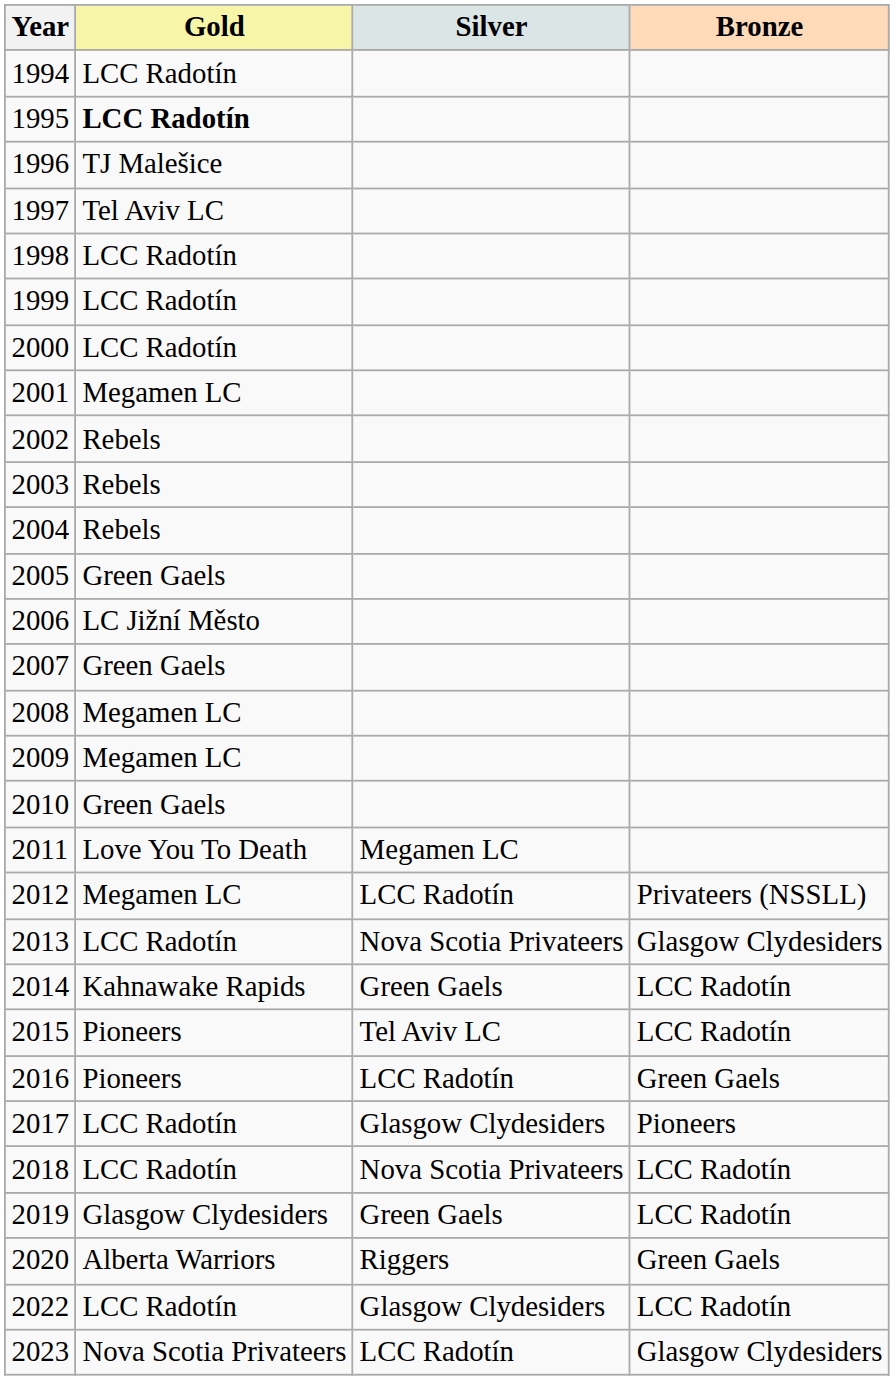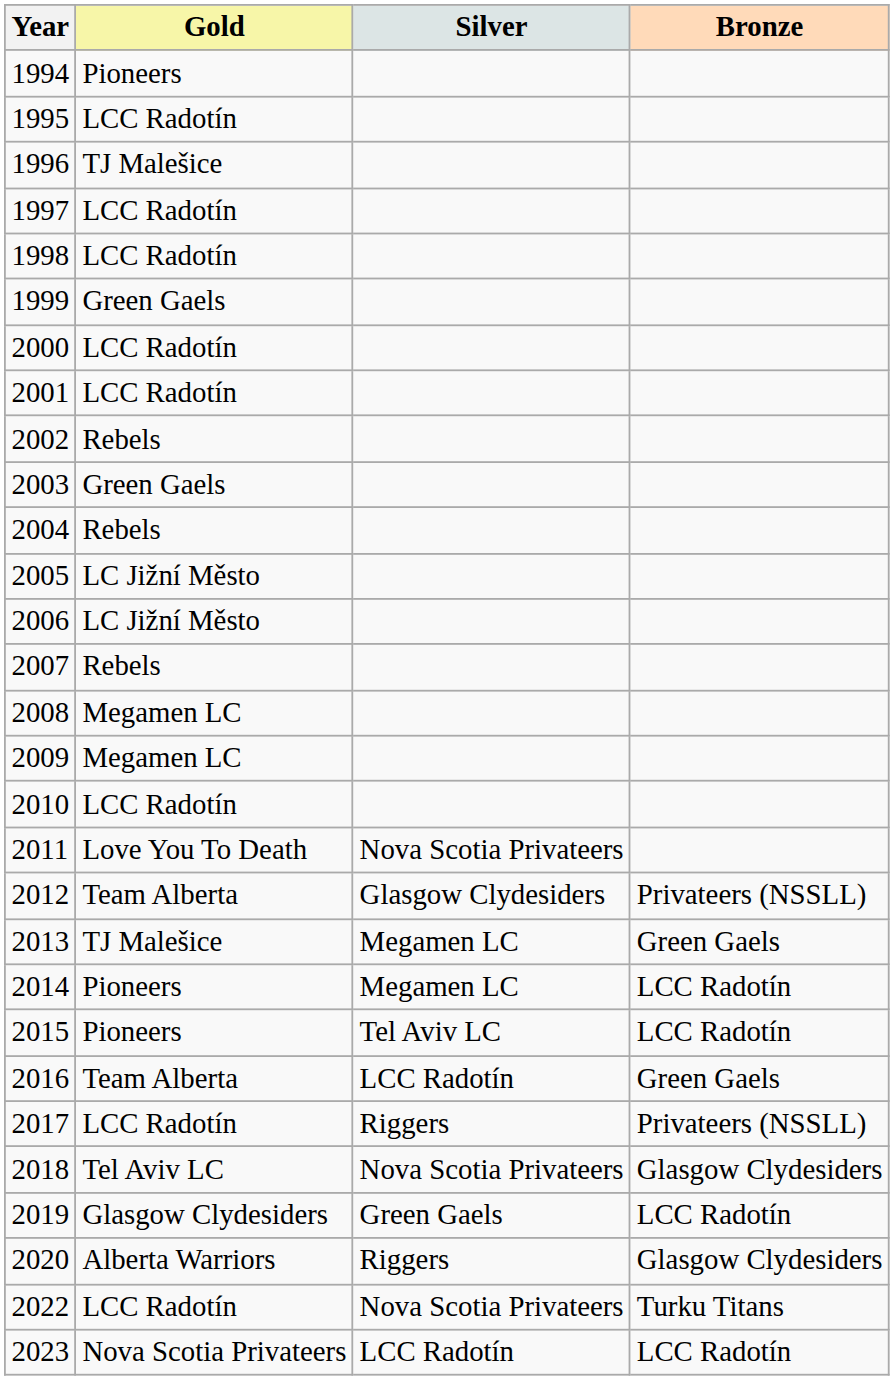 <table class="wikitable">
 <tr bgcolor="#efefef" align="left">
 <th>Year</th>
 <th style="background-color: #F7F6A8;"> Gold</th>
 <th style="background-color: #DCE5E5;"> Silver</th>
 <th style="background-color: #FFDAB9;"> Bronze</th>
 </tr>
 <tr>
 <td>1994</td>
-<td>LCC Radotín</td>
+<td>Pioneers</td>
 <td></td>
 <td></td>
 </tr>
 <tr>
 <td>1995</td>
-<td><strong>LCC Radotín</strong></td>
+<td>LCC Radotín</td>
 <td></td>
 <td></td>
 </tr>
 <tr>
 <td>1996</td>
 <td>TJ Malešice</td>
 <td></td>
 <td></td>
 </tr>
 <tr>
 <td>1997</td>
-<td>Tel Aviv LC</td>
+<td>LCC Radotín</td>
 <td></td>
 <td></td>
 </tr>
 <tr>
 <td>1998</td>
 <td>LCC Radotín</td>
 <td></td>
 <td></td>
 </tr>
 <tr>
 <td>1999</td>
-<td>LCC Radotín</td>
+<td>Green Gaels</td>
 <td></td>
 <td></td>
 </tr>
 <tr>
 <td>2000</td>
 <td>LCC Radotín</td>
 <td></td>
 <td></td>
 </tr>
 <tr>
 <td>2001</td>
-<td>Megamen LC</td>
+<td>LCC Radotín</td>
 <td></td>
 <td></td>
 </tr>
 <tr>
 <td>2002</td>
 <td>Rebels</td>
 <td></td>
 <td></td>
 </tr>
 <tr>
 <td>2003</td>
-<td>Rebels</td>
+<td>Green Gaels</td>
 <td></td>
 <td></td>
 </tr>
 <tr>
 <td>2004</td>
 <td>Rebels</td>
 <td></td>
 <td></td>
 </tr>
 <tr>
 <td>2005</td>
-<td>Green Gaels</td>
+<td>LC Jižní Město</td>
 <td></td>
 <td></td>
 </tr>
 <tr>
 <td>2006</td>
 <td>LC Jižní Město</td>
 <td></td>
 <td></td>
 </tr>
 <tr>
 <td>2007</td>
-<td>Green Gaels</td>
+<td>Rebels</td>
 <td></td>
 <td></td>
 </tr>
 <tr>
 <td>2008</td>
 <td>Megamen LC</td>
 <td></td>
 <td></td>
 </tr>
 <tr>
 <td>2009</td>
 <td>Megamen LC</td>
 <td></td>
 <td></td>
 </tr>
 <tr>
 <td>2010</td>
-<td>Green Gaels</td>
+<td>LCC Radotín</td>
 <td></td>
 <td></td>
 </tr>
 <tr>
 <td>2011</td>
 <td>Love You To Death</td>
-<td>Megamen LC</td>
+<td>Nova Scotia Privateers</td>
 <td></td>
 </tr>
 <tr>
 <td>2012</td>
-<td>Megamen LC</td>
-<td>LCC Radotín</td>
+<td>Team Alberta</td>
+<td>Glasgow Clydesiders</td>
 <td>Privateers (NSSLL)</td>
 </tr>
 <tr>
 <td>2013</td>
-<td>LCC Radotín</td>
-<td>Nova Scotia Privateers</td>
-<td>Glasgow Clydesiders</td>
+<td>TJ Malešice</td>
+<td>Megamen LC</td>
+<td>Green Gaels</td>
 </tr>
 <tr>
 <td>2014</td>
-<td>Kahnawake Rapids</td>
-<td>Green Gaels</td>
+<td>Pioneers</td>
+<td>Megamen LC</td>
 <td>LCC Radotín</td>
 </tr>
 <tr>
 <td>2015</td>
 <td>Pioneers</td>
 <td>Tel Aviv LC</td>
 <td>LCC Radotín</td>
 </tr>
 <tr>
 <td>2016</td>
-<td>Pioneers</td>
+<td>Team Alberta</td>
 <td>LCC Radotín</td>
 <td>Green Gaels</td>
 </tr>
 <tr>
 <td>2017</td>
 <td>LCC Radotín</td>
-<td>Glasgow Clydesiders</td>
-<td>Pioneers</td>
+<td>Riggers</td>
+<td>Privateers (NSSLL)</td>
 </tr>
 <tr>
 <td>2018</td>
-<td>LCC Radotín</td>
+<td>Tel Aviv LC</td>
 <td>Nova Scotia Privateers</td>
-<td>LCC Radotín</td>
+<td>Glasgow Clydesiders</td>
 </tr>
 <tr>
 <td>2019</td>
 <td>Glasgow Clydesiders</td>
 <td>Green Gaels</td>
 <td>LCC Radotín</td>
 </tr>
 <tr>
 <td>2020</td>
 <td>Alberta Warriors</td>
 <td>Riggers</td>
-<td>Green Gaels</td>
+<td>Glasgow Clydesiders</td>
 </tr>
 <tr>
 <td>2022</td>
 <td>LCC Radotín</td>
-<td>Glasgow Clydesiders</td>
-<td>LCC Radotín</td>
+<td>Nova Scotia Privateers</td>
+<td>Turku Titans</td>
 </tr>
 <tr>
 <td>2023</td>
 <td>Nova Scotia Privateers</td>
 <td>LCC Radotín</td>
-<td>Glasgow Clydesiders</td>
+<td>LCC Radotín</td>
 </tr>
 </table>
